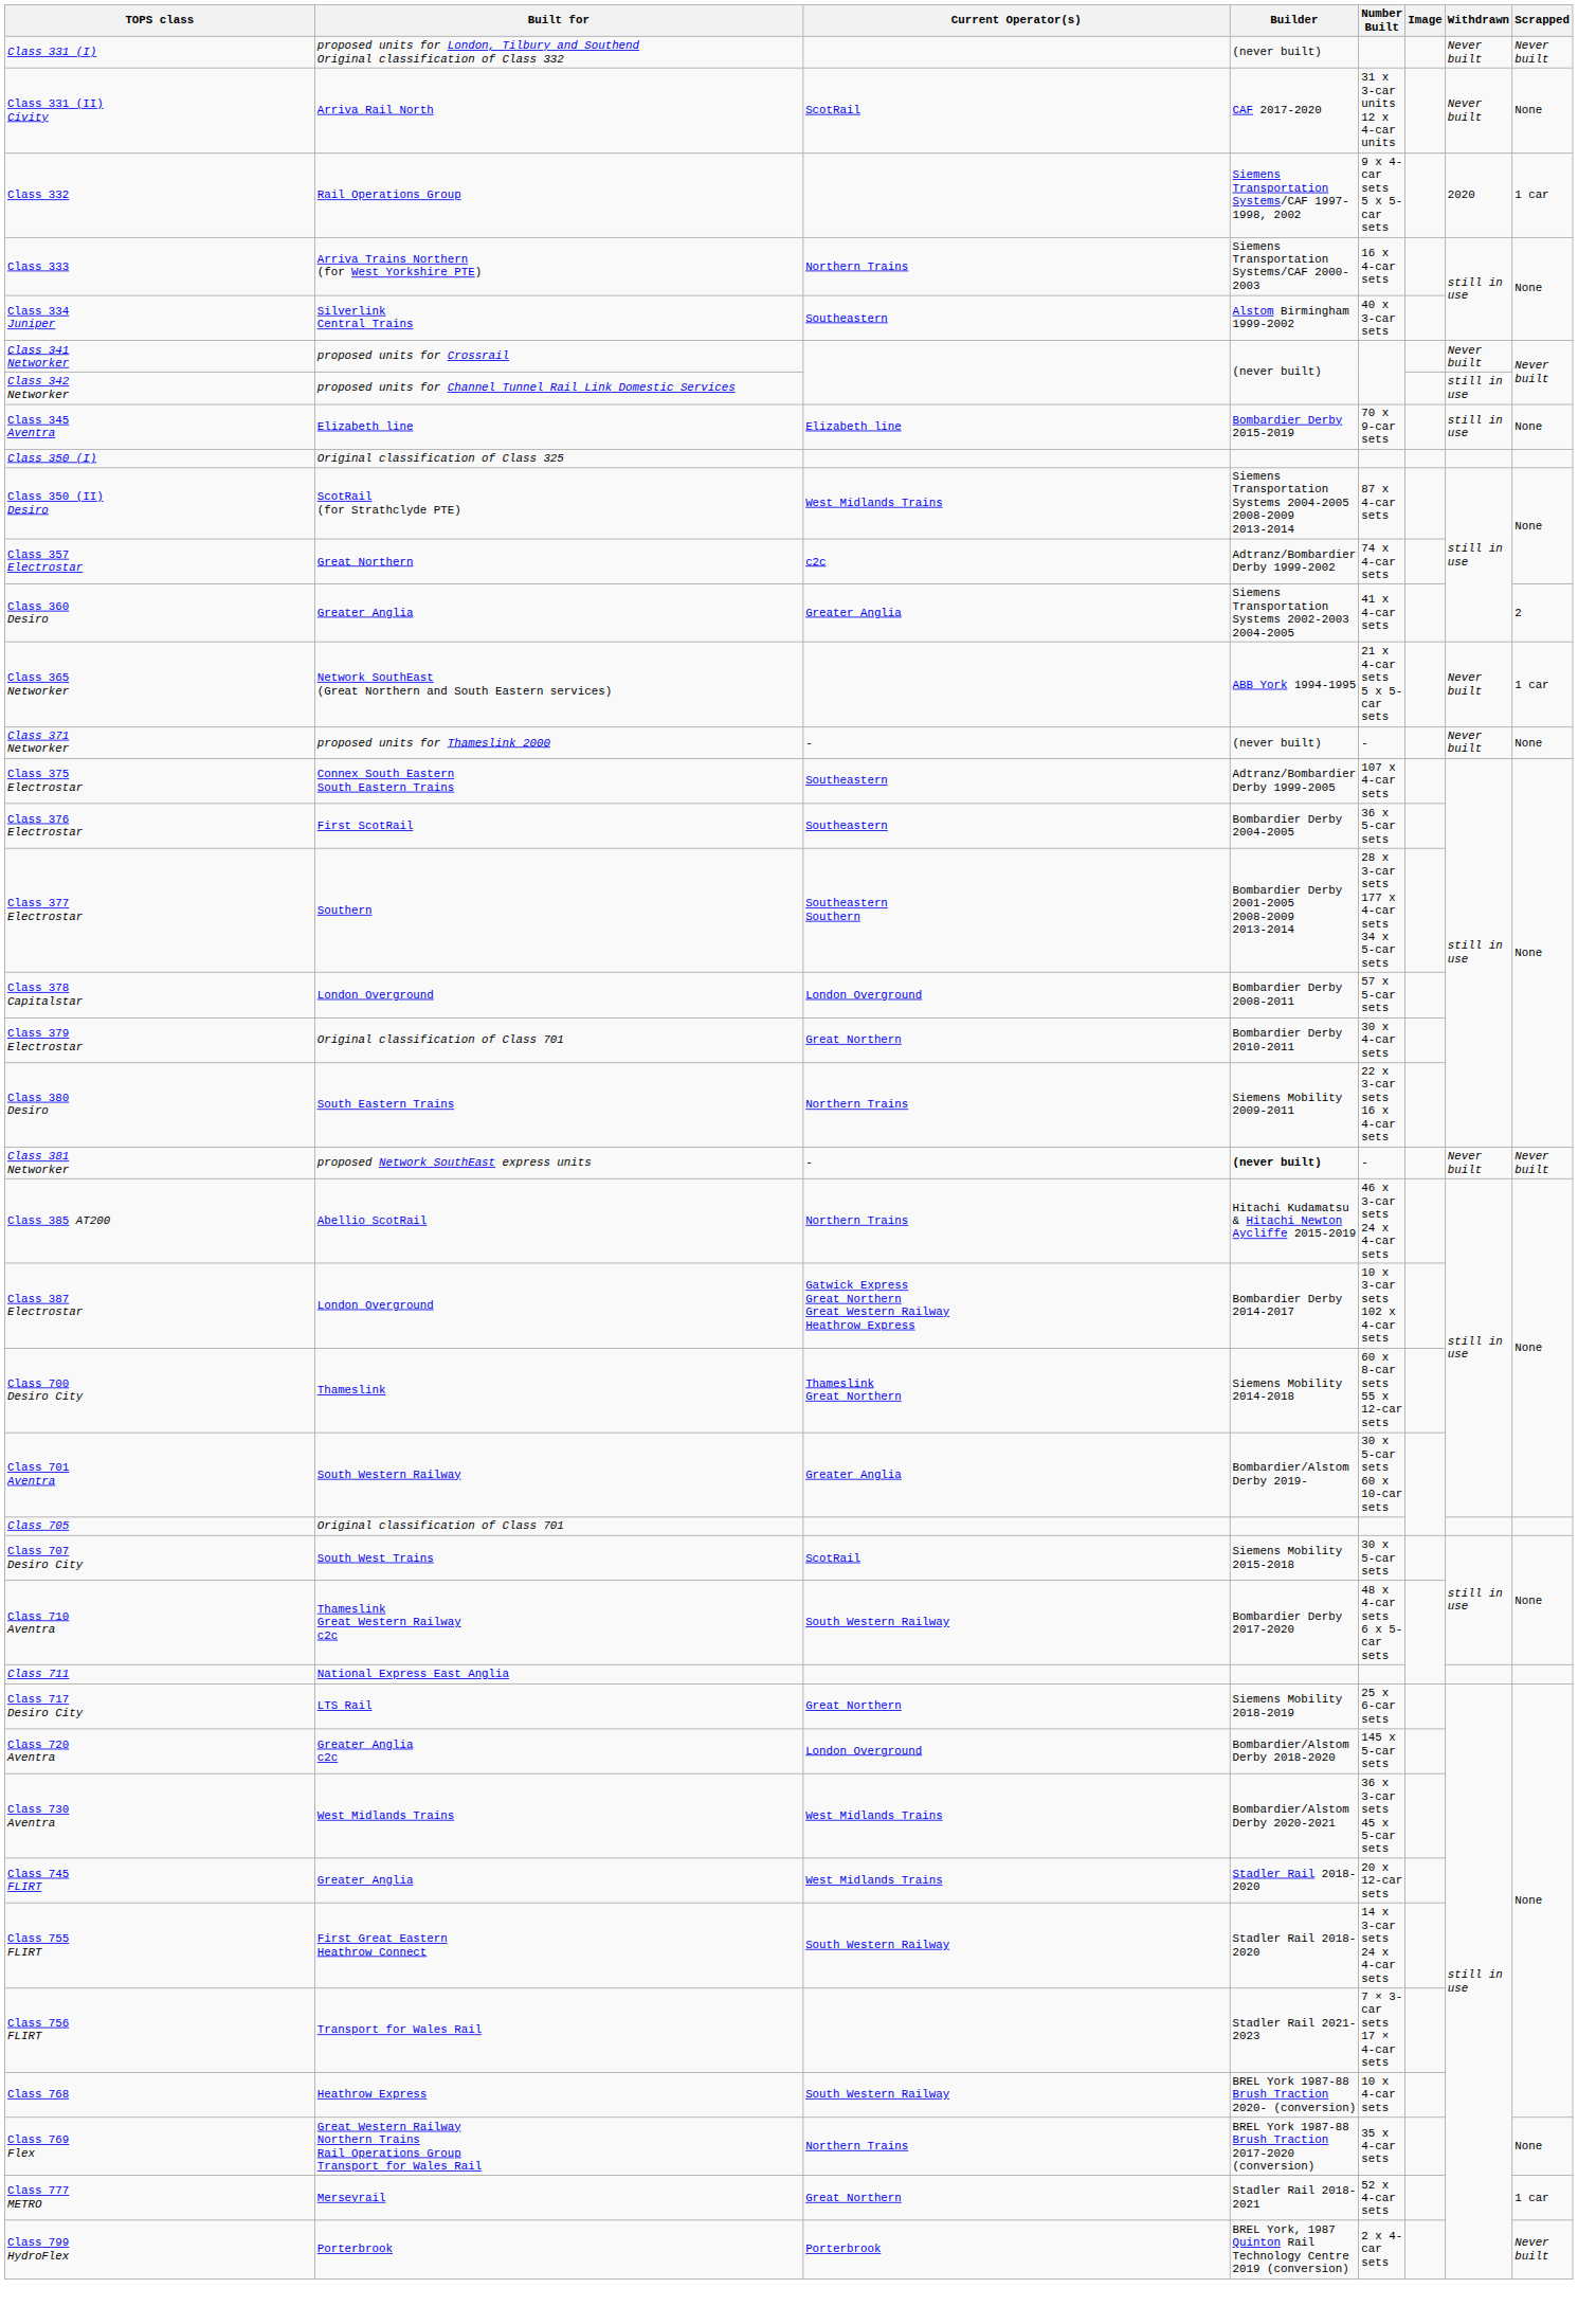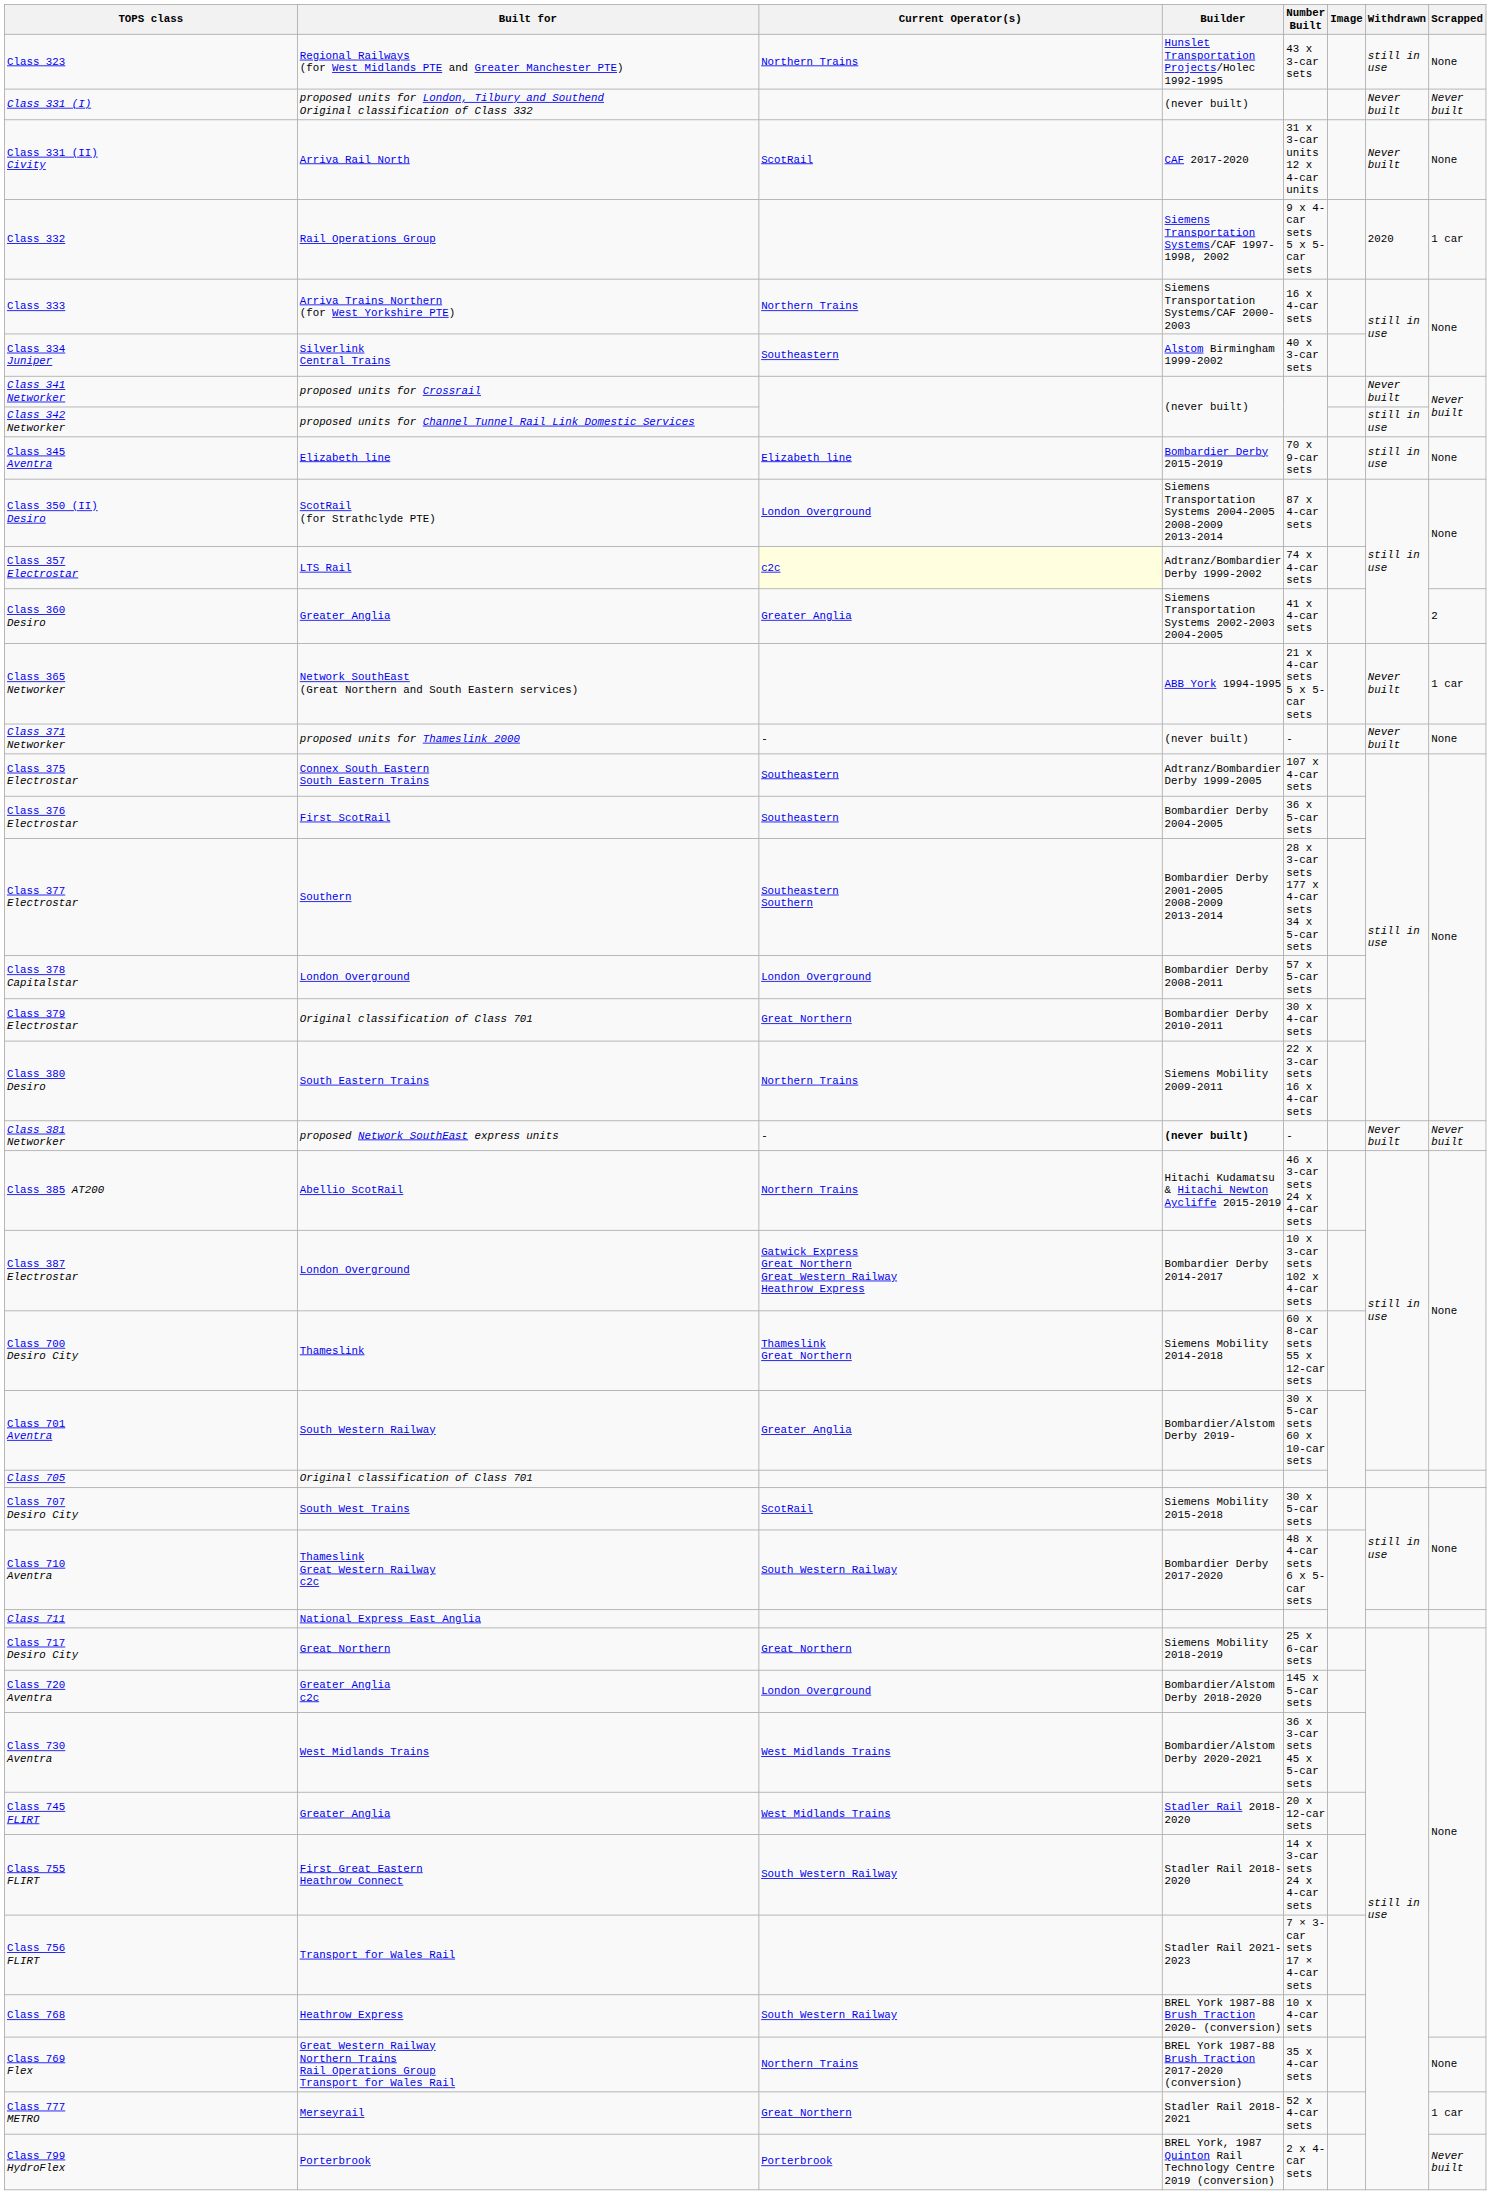 <table class="sort wikitable sortable" width=90%>
 <tr>
 <th width=25%>TOPS class</th>
 <th width=40%>Built for</th>
 <th width=35%>Current Operator(s)</th>
 <th width=25%>Builder</th>
 <th width=35%>Number Built</th>
 <th width=35%>Image</th>
 <th>Withdrawn</th>
 <th width=20%>Scrapped</th>
+</tr>
+<tr>
+<td><a href='#'>Class 323</a></td>
+<td><a href='#'>Regional Railways</a><br>(for <a href='#'>West Midlands PTE</a> and <a href='#'>Greater Manchester PTE</a>)</td>
+<td><a href='#'>Northern Trains</a></td>
+<td><a href='#'>Hunslet Transportation Projects</a>/Holec 1992-1995</td>
+<td>43 x 3-car sets</td>
+<td></td>
+<td><em>still in use</em></td>
+<td>None</td>
 </tr>
 <tr>
 <td><a href='#'><em>Class 331 (I)</em></a></td>
 <td><em>proposed units for <a href='#'>London, Tilbury and Southend</a> <br>Original classification of Class 332</em></td>
 <td></td>
 <td>(never built)</td>
 <td></td>
 <td></td>
 <td><em>Never built</em></td>
 <td><em>Never built</em></td>
 </tr>
 <tr>
 <td><a href='#'>Class 331 (II)</a><br><em><a href='#'>Civity</a></em></td>
 <td><a href='#'>Arriva Rail North</a></td>
 <td><a href='#'>ScotRail</a></td>
 <td><a href='#'>CAF</a> 2017-2020</td>
 <td>31 x 3-car units<br>12 x 4-car units</td>
 <td></td>
 <td><em>Never built</em></td>
 <td>None</td>
 </tr>
 <tr>
 <td><a href='#'>Class 332</a></td>
 <td><a href='#'>Rail Operations Group</a></td>
 <td></td>
 <td><a href='#'>Siemens Transportation Systems</a>/CAF 1997-1998, 2002</td>
 <td>9 x 4-car sets<br>5 x 5-car sets</td>
 <td></td>
 <td>2020</td>
 <td>1 car</td>
 </tr>
 <tr>
 <td><a href='#'>Class 333</a></td>
 <td><a href='#'>Arriva Trains Northern</a><br>(for <a href='#'>West Yorkshire PTE</a>)</td>
 <td><a href='#'>Northern Trains</a></td>
 <td>Siemens Transportation Systems/CAF 2000-2003</td>
 <td>16 x 4-car sets</td>
 <td></td>
 <td rowspan="2"><em>still in use</em></td>
 <td rowspan=2>None</td>
 </tr>
 <tr>
 <td><a href='#'>Class 334</a><br><em><a href='#'>Juniper</a></em></td>
 <td><a href='#'>Silverlink</a><br><a href='#'>Central Trains</a></td>
 <td><a href='#'>Southeastern</a></td>
 <td><a href='#'>Alstom</a> Birmingham 1999-2002</td>
 <td>40 x 3-car sets</td>
 <td></td>
 </tr>
 <tr>
 <td><a href='#'><em>Class 341</em></a><br><em><a href='#'>Networker</a></em></td>
 <td><em>proposed units for <a href='#'>Crossrail</a></em></td>
 <td rowspan=2></td>
 <td rowspan=2>(never built)</td>
 <td rowspan=2></td>
 <td></td>
 <td><em>Never built</em></td>
 <td rowspan=2><em>Never built</em></td>
 </tr>
 <tr>
 <td><a href='#'><em>Class 342</em></a><br><em>Networker</em></td>
 <td><em>proposed units for <a href='#'>Channel Tunnel Rail Link Domestic Services</a></em></td>
 <td></td>
 <td><em>still in use</em></td>
 </tr>
 <tr>
 <td><a href='#'>Class 345</a><br><em><a href='#'>Aventra</a></em></td>
 <td><a href='#'>Elizabeth line</a></td>
 <td><a href='#'>Elizabeth line</a></td>
 <td><a href='#'>Bombardier Derby</a> 2015-2019</td>
 <td>70 x 9-car sets</td>
 <td></td>
 <td><em>still in use</em></td>
 <td>None</td>
 </tr>
 <tr>
-<td><a href='#'><em>Class 350 (I)</em></a></td>
-<td><em>Original classification of Class 325</em></td>
-<td></td>
-<td></td>
-<td></td>
-<td></td>
-<td></td>
-<td></td>
-</tr>
-<tr>
 <td><a href='#'>Class 350 (II)</a><br><em><a href='#'>Desiro</a></em></td>
 <td><a href='#'>ScotRail</a><br>(for Strathclyde PTE)</td>
-<td><a href='#'>West Midlands Trains</a></td>
+<td><a href='#'>London Overground</a></td>
 <td>Siemens Transportation Systems 2004-2005<br>2008-2009<br>2013-2014</td>
 <td>87 x 4-car sets</td>
 <td></td>
 <td rowspan="3"><em>still in use</em></td>
 <td rowspan=2>None</td>
 </tr>
 <tr>
 <td><a href='#'>Class 357</a><br><em><a href='#'>Electrostar</a></em></td>
-<td><a href='#'>Great Northern</a></td>
-<td><a href='#'>c2c</a></td>
+<td><a href='#'>LTS Rail</a></td>
+<td style="background: lightyellow;"><a href='#'>c2c</a></td>
 <td>Adtranz/Bombardier Derby 1999-2002</td>
 <td>74 x 4-car sets</td>
 <td></td>
 </tr>
 <tr>
 <td><a href='#'>Class 360</a><br><em>Desiro</em></td>
 <td><a href='#'>Greater Anglia</a></td>
 <td><a href='#'>Greater Anglia</a></td>
 <td>Siemens Transportation Systems 2002-2003<br>2004-2005</td>
 <td>41 x 4-car sets</td>
 <td></td>
 <td>2</td>
 </tr>
 <tr>
 <td><a href='#'>Class 365</a><br><em>Networker</em></td>
 <td><a href='#'>Network SouthEast</a><br>(Great Northern and South Eastern services)</td>
 <td></td>
 <td><a href='#'>ABB York</a> 1994-1995</td>
 <td>21 x 4-car sets<br>5 x 5-car sets</td>
 <td></td>
 <td><em>Never built</em></td>
 <td>1 car</td>
 </tr>
 <tr>
 <td><a href='#'><em>Class 371</em></a><br><em>Networker</em></td>
 <td><em>proposed units for <a href='#'>Thameslink 2000</a></em></td>
 <td>-</td>
 <td>(never built)</td>
 <td>-</td>
 <td></td>
 <td><em>Never built</em></td>
 <td>None</td>
 </tr>
 <tr>
 <td><a href='#'>Class 375</a><br><em>Electrostar</em></td>
 <td><a href='#'>Connex South Eastern</a><br><a href='#'>South Eastern Trains</a></td>
 <td><a href='#'>Southeastern</a></td>
 <td>Adtranz/Bombardier Derby 1999-2005</td>
 <td>107 x 4-car sets</td>
 <td></td>
 <td rowspan="6"><em>still in use</em></td>
 <td rowspan=6>None</td>
 </tr>
 <tr>
 <td><a href='#'>Class 376</a><br><em>Electrostar</em></td>
 <td><a href='#'>First ScotRail</a></td>
 <td><a href='#'>Southeastern</a></td>
 <td>Bombardier Derby 2004-2005</td>
 <td>36 x 5-car sets</td>
 <td></td>
 </tr>
 <tr>
 <td><a href='#'>Class 377</a><br><em>Electrostar</em></td>
 <td><a href='#'>Southern</a></td>
 <td><a href='#'>Southeastern</a><br><a href='#'>Southern</a></td>
 <td>Bombardier Derby 2001-2005<br>2008-2009<br>2013-2014</td>
 <td>28 x 3-car sets<br>177 x 4-car sets<br>34 x 5-car sets</td>
 <td></td>
 </tr>
 <tr>
 <td><a href='#'>Class 378</a><br><em>Capitalstar</em></td>
 <td><a href='#'>London Overground</a></td>
 <td><a href='#'>London Overground</a></td>
 <td>Bombardier Derby 2008-2011</td>
 <td>57 x 5-car sets</td>
 <td></td>
 </tr>
 <tr>
 <td><a href='#'>Class 379</a><br><em>Electrostar</em></td>
 <td><em>Original classification of Class 701</em></td>
 <td><a href='#'>Great Northern</a></td>
 <td>Bombardier Derby 2010-2011</td>
 <td>30 x 4-car sets</td>
 <td></td>
 </tr>
 <tr>
 <td><a href='#'>Class 380</a><br><em>Desiro</em></td>
 <td><a href='#'>South Eastern Trains</a></td>
 <td><a href='#'>Northern Trains</a></td>
 <td>Siemens Mobility 2009-2011</td>
 <td>22 x 3-car sets<br>16 x 4-car sets</td>
 <td></td>
 </tr>
 <tr>
 <td><a href='#'><em>Class 381</em></a><br><em>Networker</em></td>
 <td><em>proposed <a href='#'>Network SouthEast</a> express units</em></td>
 <td>-</td>
 <td><strong>(never built)</strong></td>
 <td>-</td>
 <td></td>
 <td><em>Never built</em></td>
 <td><em>Never built</em></td>
 </tr>
 <tr>
 <td><a href='#'>Class 385</a> <em>AT200</em><br></td>
 <td><a href='#'>Abellio ScotRail</a></td>
 <td><a href='#'>Northern Trains</a></td>
 <td>Hitachi Kudamatsu & <a href='#'>Hitachi Newton Aycliffe</a> 2015-2019</td>
 <td>46 x 3-car sets<br>24 x 4-car sets</td>
 <td></td>
 <td rowspan="4"><em>still in use</em></td>
 <td rowspan=4>None</td>
 </tr>
 <tr>
 <td><a href='#'>Class 387</a><br><em>Electrostar</em></td>
 <td><a href='#'>London Overground</a></td>
 <td><a href='#'>Gatwick Express</a><br><a href='#'>Great Northern</a><br><a href='#'>Great Western Railway</a><br><a href='#'>Heathrow Express</a></td>
 <td>Bombardier Derby 2014-2017</td>
 <td>10 x 3-car sets<br>102 x 4-car sets</td>
 <td></td>
 </tr>
 <tr>
 <td><a href='#'>Class 700</a><br><em>Desiro City</em></td>
 <td><a href='#'>Thameslink</a></td>
 <td><a href='#'>Thameslink</a><br><a href='#'>Great Northern</a></td>
 <td>Siemens Mobility 2014-2018</td>
 <td>60 x 8-car sets<br>55 x 12-car sets</td>
 <td></td>
 </tr>
 <tr>
 <td><a href='#'>Class 701</a><br><em><a href='#'>Aventra</a></em></td>
 <td><a href='#'>South Western Railway</a></td>
 <td><a href='#'>Greater Anglia</a></td>
 <td>Bombardier/Alstom Derby 2019-</td>
 <td>30 x 5-car sets<br>60 x 10-car sets</td>
 <td rowspan="2"></td>
 </tr>
 <tr>
 <td><a href='#'><em>Class 705</em></a></td>
 <td><em>Original classification of Class 701</em></td>
 <td></td>
 <td></td>
 <td></td>
 <td></td>
 <td></td>
 </tr>
 <tr>
 <td><a href='#'>Class 707</a><br><em>Desiro City</em></td>
 <td><a href='#'>South West Trains</a></td>
 <td><a href='#'>ScotRail</a></td>
 <td>Siemens Mobility 2015-2018</td>
 <td>30 x 5-car sets</td>
 <td></td>
 <td rowspan="2"><em>still in use</em></td>
 <td rowspan=2>None</td>
 </tr>
 <tr>
 <td><a href='#'>Class 710</a><br><em>Aventra</em></td>
 <td><a href='#'>Thameslink</a><br><a href='#'>Great Western Railway</a><br><a href='#'>c2c</a></td>
 <td><a href='#'>South Western Railway</a></td>
 <td>Bombardier Derby 2017-2020</td>
 <td>48 x 4-car sets<br>6 x 5-car sets</td>
 <td rowspan="2"></td>
 </tr>
 <tr>
 <td><a href='#'><em>Class 711</em></a></td>
 <td><a href='#'>National Express East Anglia</a></td>
 <td></td>
 <td></td>
 <td></td>
 <td></td>
 <td></td>
 </tr>
 <tr>
 <td><a href='#'>Class 717</a><br><em>Desiro City</em></td>
-<td><a href='#'>LTS Rail</a></td>
+<td><a href='#'>Great Northern</a></td>
 <td><a href='#'>Great Northern</a></td>
 <td>Siemens Mobility 2018-2019</td>
 <td>25 x 6-car sets</td>
 <td></td>
 <td rowspan="10"><em>still in use</em></td>
 <td rowspan=7>None</td>
 </tr>
 <tr>
 <td><a href='#'>Class 720</a><br><em>Aventra</em></td>
 <td><a href='#'>Greater Anglia</a><br><a href='#'>c2c</a></td>
 <td><a href='#'>London Overground</a></td>
 <td>Bombardier/Alstom Derby 2018-2020</td>
 <td>145 x 5-car sets</td>
 <td></td>
 </tr>
 <tr>
 <td><a href='#'>Class 730</a><br><em>Aventra</em></td>
 <td><a href='#'>West Midlands Trains</a></td>
 <td><a href='#'>West Midlands Trains</a></td>
 <td>Bombardier/Alstom Derby 2020-2021</td>
 <td>36 x 3-car sets<br>45 x 5-car sets</td>
 <td></td>
 </tr>
 <tr>
 <td><a href='#'>Class 745</a><br><em><a href='#'>FLIRT</a></em></td>
 <td><a href='#'>Greater Anglia</a></td>
 <td><a href='#'>West Midlands Trains</a></td>
 <td><a href='#'>Stadler Rail</a> 2018-2020</td>
 <td>20 x 12-car sets</td>
 <td></td>
 </tr>
 <tr>
 <td><a href='#'>Class 755</a><br><em>FLIRT</em></td>
 <td><a href='#'>First Great Eastern</a><br><a href='#'>Heathrow Connect</a></td>
 <td><a href='#'>South Western Railway</a></td>
 <td>Stadler Rail 2018-2020</td>
 <td>14 x 3-car sets<br>24 x 4-car sets</td>
 <td></td>
 </tr>
 <tr>
 <td><a href='#'>Class 756</a><br><em>FLIRT</em></td>
 <td><a href='#'>Transport for Wales Rail</a></td>
 <td></td>
 <td>Stadler Rail 2021-2023</td>
 <td>7 × 3-car sets<br>17 × 4-car sets</td>
 <td></td>
 </tr>
 <tr>
 <td><a href='#'>Class 768</a></td>
 <td><a href='#'>Heathrow Express</a></td>
 <td><a href='#'>South Western Railway</a></td>
 <td>BREL York 1987-88<br><a href='#'>Brush Traction</a> 2020- (conversion)</td>
 <td>10 x 4-car sets</td>
 <td></td>
 </tr>
 <tr>
 <td><a href='#'>Class 769</a><br><em>Flex</em></td>
 <td><a href='#'>Great Western Railway</a><br><a href='#'>Northern Trains</a><br><a href='#'>Rail Operations Group</a><br><a href='#'>Transport for Wales Rail</a></td>
 <td><a href='#'>Northern Trains</a></td>
 <td>BREL York 1987-88<br><a href='#'>Brush Traction</a> 2017-2020 (conversion)</td>
 <td>35 x 4-car sets</td>
 <td></td>
 <td>None</td>
 </tr>
 <tr>
 <td><a href='#'>Class 777</a><br><em>METRO</em></td>
 <td><a href='#'>Merseyrail</a></td>
 <td><a href='#'>Great Northern</a></td>
 <td>Stadler Rail 2018-2021</td>
 <td>52 x 4-car sets</td>
 <td></td>
 <td>1 car</td>
 </tr>
 <tr>
 <td><a href='#'>Class 799</a><br><em>HydroFlex</em></td>
 <td><a href='#'>Porterbrook</a></td>
 <td><a href='#'>Porterbrook</a></td>
 <td>BREL York, 1987<br><a href='#'>Quinton</a> Rail Technology Centre 2019 (conversion)</td>
 <td>2 x 4-car sets</td>
 <td></td>
 <td><em>Never built</em></td>
 </tr>
 </table>
